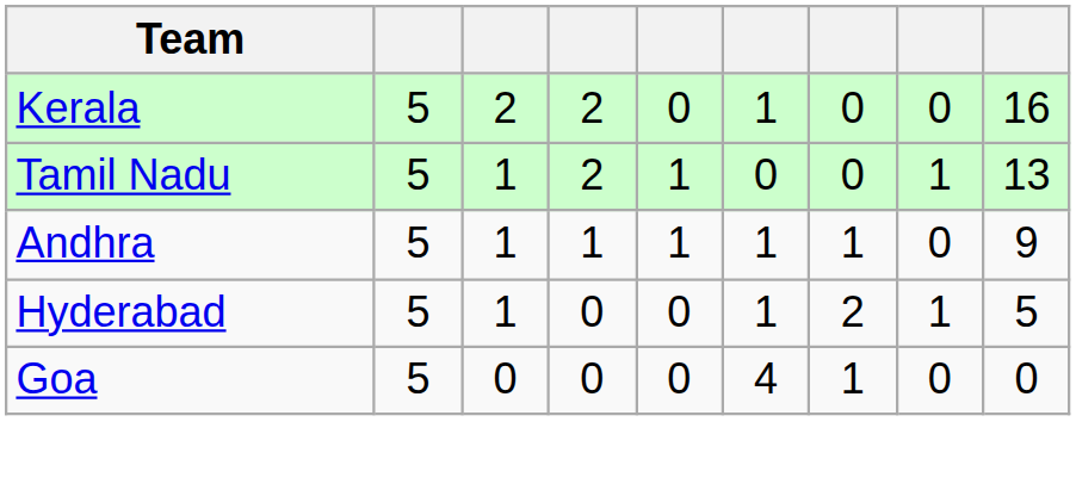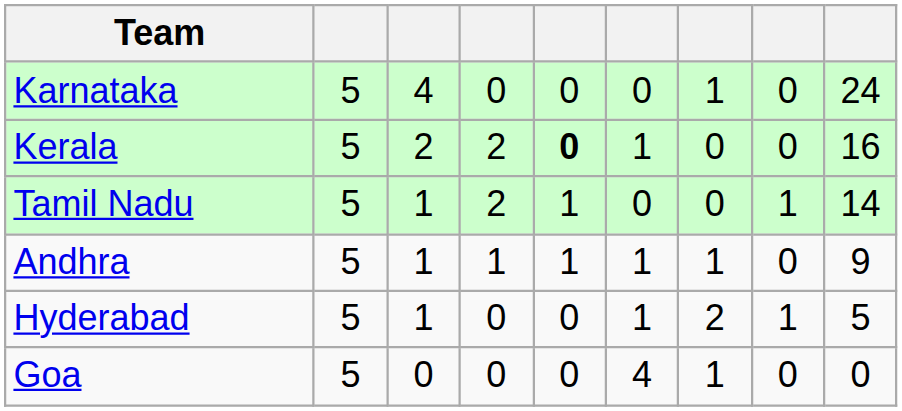 <table class="wikitable" style="text-align:center">
 <tr>
 <th style="width:130px">Team</th>
 <th style="width:25px"></th>
 <th style="width:25px"></th>
 <th style="width:25px"></th>
 <th style="width:25px"></th>
 <th style="width:25px"></th>
 <th style="width:25px"></th>
 <th style="width:25px"></th>
 <th style="width:25px"></th>
 </tr>
 <tr style="background:#cfc;">
+<td style="text-align:left"><a href='#'>Karnataka</a></td>
+<td>5</td>
+<td>4</td>
+<td>0</td>
+<td>0</td>
+<td>0</td>
+<td>1</td>
+<td>0</td>
+<td>24</td>
+</tr>
+<tr style="background:#cfc;">
 <td style="text-align:left"><a href='#'>Kerala</a></td>
 <td>5</td>
 <td>2</td>
 <td>2</td>
-<td>0</td>
+<td><strong>0</strong></td>
 <td>1</td>
 <td>0</td>
 <td>0</td>
 <td>16</td>
 </tr>
 <tr style="background:#cfc;">
 <td style="text-align:left"><a href='#'>Tamil Nadu</a></td>
 <td>5</td>
 <td>1</td>
 <td>2</td>
 <td>1</td>
 <td>0</td>
 <td>0</td>
 <td>1</td>
-<td>13</td>
+<td>14</td>
 </tr>
 <tr>
 <td style="text-align:left"><a href='#'>Andhra</a></td>
 <td>5</td>
 <td>1</td>
 <td>1</td>
 <td>1</td>
 <td>1</td>
 <td>1</td>
 <td>0</td>
 <td>9</td>
 </tr>
 <tr>
 <td style="text-align:left"><a href='#'>Hyderabad</a></td>
 <td>5</td>
 <td>1</td>
 <td>0</td>
 <td>0</td>
 <td>1</td>
 <td>2</td>
 <td>1</td>
 <td>5</td>
 </tr>
 <tr>
 <td style="text-align:left"><a href='#'>Goa</a></td>
 <td>5</td>
 <td>0</td>
 <td>0</td>
 <td>0</td>
 <td>4</td>
 <td>1</td>
 <td>0</td>
 <td>0</td>
 </tr>
 </table>
